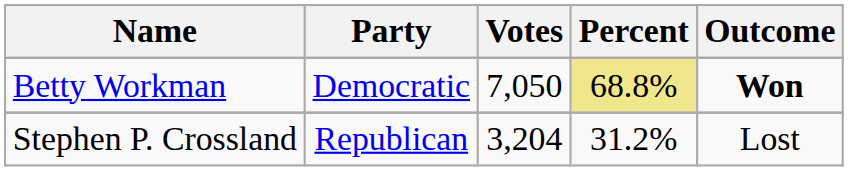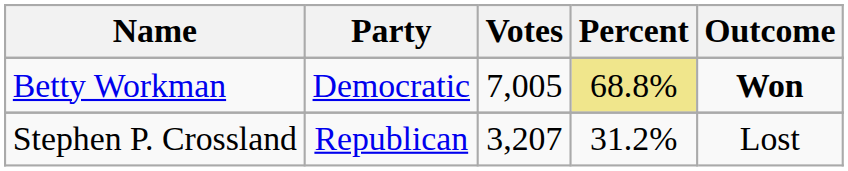 <table class=wikitable style="text-align:center">
 <tr>
 <th>Name</th>
 <th>Party</th>
 <th>Votes</th>
 <th>Percent</th>
 <th>Outcome</th>
 </tr>
 <tr>
 </tr>
 <tr>
 <td align=left><a href='#'>Betty Workman</a></td>
 <td><a href='#'>Democratic</a></td>
-<td>7,050</td>
+<td>7,005</td>
 <td style="background: khaki;">68.8%</td>
 <td><strong>Won</strong></td>
 </tr>
 <tr>
 </tr>
 <tr>
 <td align=left>Stephen P. Crossland</td>
 <td><a href='#'>Republican</a></td>
-<td>3,204</td>
+<td>3,207</td>
 <td>31.2%</td>
 <td>Lost</td>
 </tr>
 </table>
